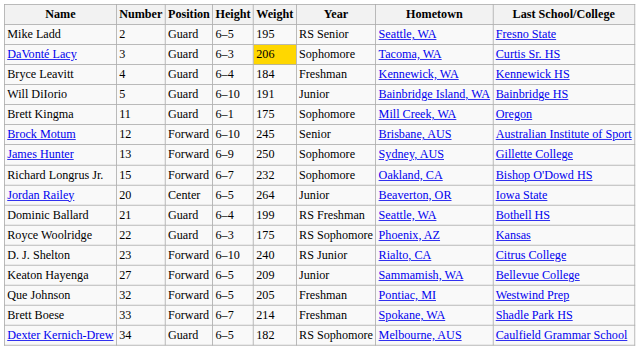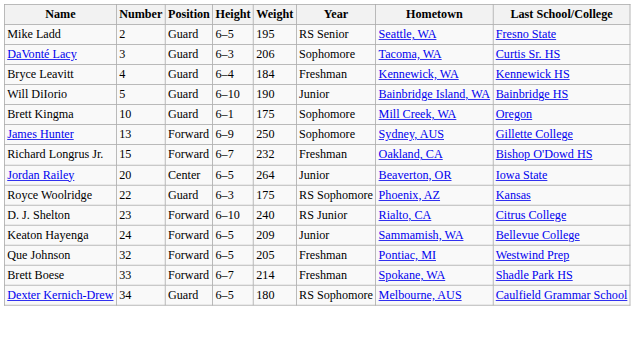 <table class="wikitable" style="font-size:95%;">
 <tr>
 <th>Name</th>
 <th>Number</th>
 <th>Position</th>
 <th>Height</th>
 <th>Weight</th>
 <th>Year</th>
 <th>Hometown</th>
 <th>Last School/College</th>
 </tr>
 <tr>
 <td>Mike Ladd</td>
 <td>2</td>
 <td>Guard</td>
 <td>6–5</td>
 <td>195</td>
 <td>RS Senior</td>
 <td><a href='#'>Seattle, WA</a></td>
 <td><a href='#'>Fresno State</a></td>
 </tr>
 <tr>
 <td><a href='#'>DaVonté Lacy</a></td>
 <td>3</td>
 <td>Guard</td>
 <td>6–3</td>
-<td style="background: gold;">206</td>
+<td>206</td>
 <td>Sophomore</td>
 <td><a href='#'>Tacoma, WA</a></td>
 <td><a href='#'>Curtis Sr. HS</a></td>
 </tr>
 <tr>
 <td>Bryce Leavitt</td>
 <td>4</td>
 <td>Guard</td>
 <td>6–4</td>
 <td>184</td>
 <td>Freshman</td>
 <td><a href='#'>Kennewick, WA</a></td>
 <td><a href='#'>Kennewick HS</a></td>
 </tr>
 <tr>
 <td>Will DiIorio</td>
 <td>5</td>
 <td>Guard</td>
 <td>6–10</td>
-<td>191</td>
+<td>190</td>
 <td>Junior</td>
 <td><a href='#'>Bainbridge Island, WA</a></td>
 <td><a href='#'>Bainbridge HS</a></td>
 </tr>
 <tr>
 <td>Brett Kingma</td>
-<td>11</td>
+<td>10</td>
 <td>Guard</td>
 <td>6–1</td>
 <td>175</td>
 <td>Sophomore</td>
 <td><a href='#'>Mill Creek, WA</a></td>
 <td><a href='#'>Oregon</a></td>
-</tr>
-<tr>
-<td><a href='#'>Brock Motum</a></td>
-<td>12</td>
-<td>Forward</td>
-<td>6–10</td>
-<td>245</td>
-<td>Senior</td>
-<td><a href='#'>Brisbane, AUS</a></td>
-<td><a href='#'>Australian Institute of Sport</a></td>
 </tr>
 <tr>
 <td><a href='#'>James Hunter</a></td>
 <td>13</td>
 <td>Forward</td>
 <td>6–9</td>
 <td>250</td>
 <td>Sophomore</td>
 <td><a href='#'>Sydney, AUS</a></td>
 <td><a href='#'>Gillette College</a></td>
 </tr>
 <tr>
 <td>Richard Longrus Jr.</td>
 <td>15</td>
 <td>Forward</td>
 <td>6–7</td>
 <td>232</td>
-<td>Sophomore</td>
+<td>Freshman</td>
 <td><a href='#'>Oakland, CA</a></td>
 <td><a href='#'>Bishop O'Dowd HS</a></td>
 </tr>
 <tr>
 <td><a href='#'>Jordan Railey</a></td>
 <td>20</td>
 <td>Center</td>
 <td>6–5</td>
 <td>264</td>
 <td>Junior</td>
 <td><a href='#'>Beaverton, OR</a></td>
 <td><a href='#'>Iowa State</a></td>
-</tr>
-<tr>
-<td>Dominic Ballard</td>
-<td>21</td>
-<td>Guard</td>
-<td>6–4</td>
-<td>199</td>
-<td>RS Freshman</td>
-<td><a href='#'>Seattle, WA</a></td>
-<td><a href='#'>Bothell HS</a></td>
 </tr>
 <tr>
 <td>Royce Woolridge</td>
 <td>22</td>
 <td>Guard</td>
 <td>6–3</td>
 <td>175</td>
 <td>RS Sophomore</td>
 <td><a href='#'>Phoenix, AZ</a></td>
 <td><a href='#'>Kansas</a></td>
 </tr>
 <tr>
 <td>D. J. Shelton</td>
 <td>23</td>
 <td>Forward</td>
 <td>6–10</td>
 <td>240</td>
 <td>RS Junior</td>
 <td><a href='#'>Rialto, CA</a></td>
 <td><a href='#'>Citrus College</a></td>
 </tr>
 <tr>
 <td>Keaton Hayenga</td>
-<td>27</td>
+<td>24</td>
 <td>Forward</td>
 <td>6–5</td>
 <td>209</td>
 <td>Junior</td>
 <td><a href='#'>Sammamish, WA</a></td>
 <td><a href='#'>Bellevue College</a></td>
 </tr>
 <tr>
 <td>Que Johnson</td>
 <td>32</td>
 <td>Forward</td>
 <td>6–5</td>
 <td>205</td>
 <td>Freshman</td>
 <td><a href='#'>Pontiac, MI</a></td>
 <td><a href='#'>Westwind Prep</a></td>
 </tr>
 <tr>
 <td>Brett Boese</td>
 <td>33</td>
 <td>Forward</td>
 <td>6–7</td>
 <td>214</td>
 <td>Freshman</td>
 <td><a href='#'>Spokane, WA</a></td>
 <td><a href='#'>Shadle Park HS</a></td>
 </tr>
 <tr>
 <td><a href='#'>Dexter Kernich-Drew</a></td>
 <td>34</td>
 <td>Guard</td>
 <td>6–5</td>
-<td>182</td>
+<td>180</td>
 <td>RS Sophomore</td>
 <td><a href='#'>Melbourne, AUS</a></td>
 <td><a href='#'>Caulfield Grammar School</a></td>
 </tr>
 </table>
